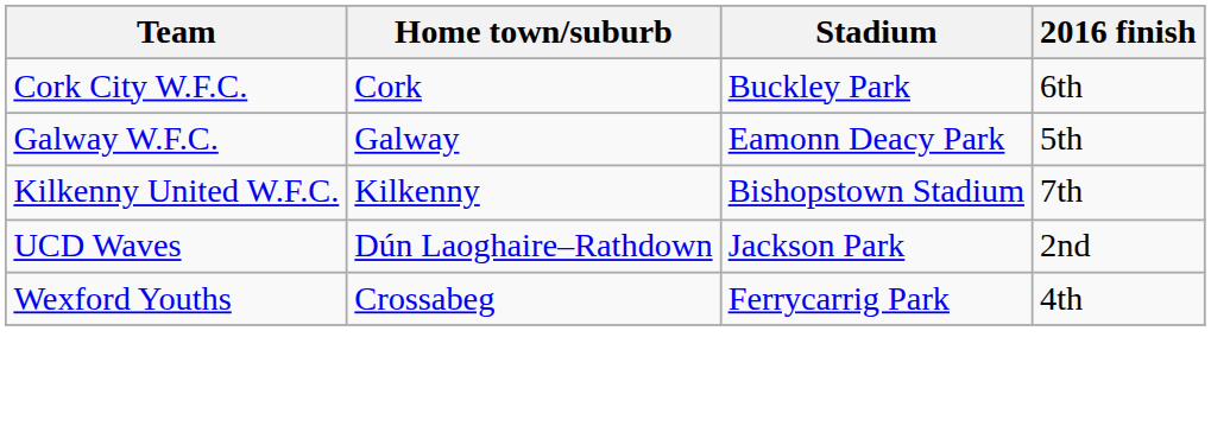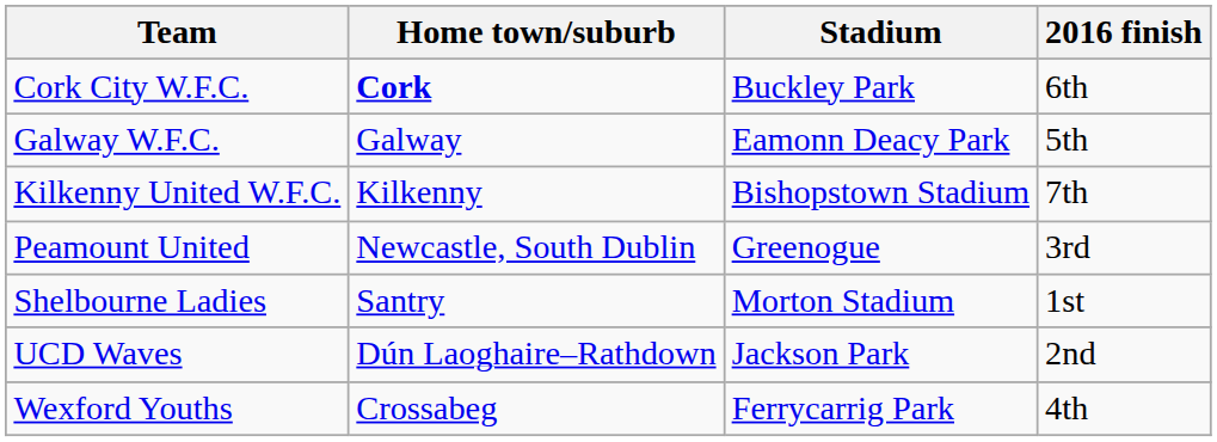 <table class="wikitable sortable">
 <tr>
 <th>Team</th>
 <th>Home town/suburb</th>
 <th>Stadium</th>
 <th>2016 finish</th>
 </tr>
 <tr>
 <td><a href='#'>Cork City W.F.C.</a></td>
-<td><a href='#'>Cork</a></td>
+<td><strong><a href='#'>Cork</a></strong></td>
 <td><a href='#'>Buckley Park</a></td>
 <td>6th</td>
 </tr>
 <tr>
 <td><a href='#'>Galway W.F.C.</a></td>
 <td><a href='#'>Galway</a></td>
 <td><a href='#'>Eamonn Deacy Park</a></td>
 <td>5th</td>
 </tr>
 <tr>
 <td><a href='#'>Kilkenny United W.F.C.</a></td>
 <td><a href='#'>Kilkenny</a></td>
 <td><a href='#'>Bishopstown Stadium</a></td>
 <td>7th</td>
 </tr>
 <tr>
+<td><a href='#'>Peamount United</a></td>
+<td><a href='#'>Newcastle, South Dublin</a></td>
+<td><a href='#'>Greenogue</a></td>
+<td>3rd</td>
+</tr>
+<tr>
+<td><a href='#'>Shelbourne Ladies</a></td>
+<td><a href='#'>Santry</a></td>
+<td><a href='#'>Morton Stadium</a></td>
+<td>1st</td>
+</tr>
+<tr>
 <td><a href='#'>UCD Waves</a></td>
 <td><a href='#'>Dún Laoghaire–Rathdown</a></td>
 <td><a href='#'>Jackson Park</a></td>
 <td>2nd</td>
 </tr>
 <tr>
 <td><a href='#'>Wexford Youths</a></td>
 <td><a href='#'>Crossabeg</a></td>
 <td><a href='#'>Ferrycarrig Park</a></td>
 <td>4th</td>
 </tr>
 </table>
